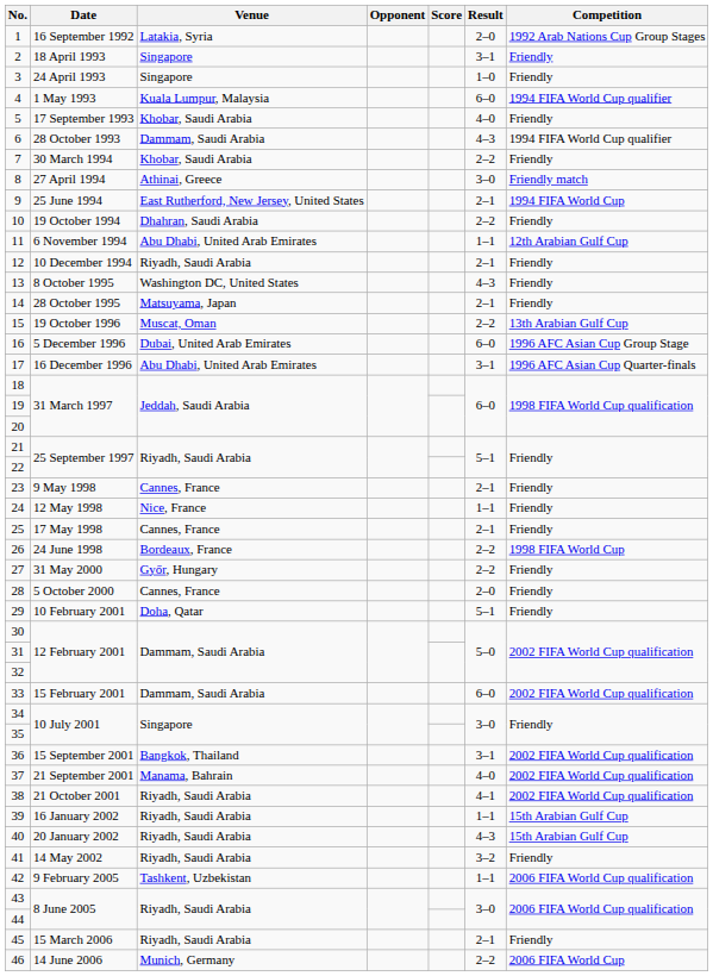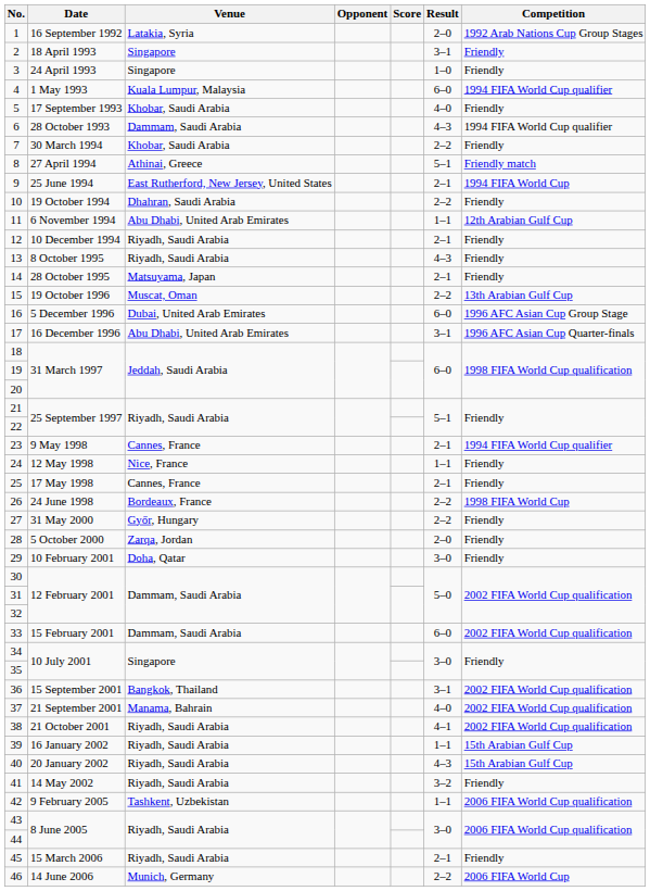 <table class="wikitable sortable">
 <tr>
 <th scope="col">No.</th>
 <th scope="col">Date</th>
 <th scope="col">Venue</th>
 <th scope="col">Opponent</th>
 <th scope="col">Score</th>
 <th scope="col">Result</th>
 <th scope="col">Competition</th>
 </tr>
 <tr>
 <td style="text-align:center">1</td>
 <td>16 September 1992</td>
 <td><a href='#'>Latakia</a>, Syria</td>
 <td></td>
 <td></td>
 <td style="text-align:center">2–0</td>
 <td><a href='#'>1992 Arab Nations Cup</a> Group Stages</td>
 </tr>
 <tr>
 <td style="text-align:center">2</td>
 <td>18 April 1993</td>
 <td><a href='#'>Singapore</a></td>
 <td></td>
 <td></td>
 <td style="text-align:center">3–1</td>
 <td><a href='#'>Friendly</a></td>
 </tr>
 <tr>
 <td style="text-align:center">3</td>
 <td>24 April 1993</td>
 <td>Singapore</td>
 <td></td>
 <td></td>
 <td style="text-align:center">1–0</td>
 <td>Friendly</td>
 </tr>
 <tr>
 <td style="text-align:center">4</td>
 <td>1 May 1993</td>
 <td><a href='#'>Kuala Lumpur</a>, Malaysia</td>
 <td></td>
 <td></td>
 <td style="text-align:center">6–0</td>
 <td><a href='#'>1994 FIFA World Cup qualifier</a></td>
 </tr>
 <tr>
 <td style="text-align:center">5</td>
 <td>17 September 1993</td>
 <td><a href='#'>Khobar</a>, Saudi Arabia</td>
 <td></td>
 <td></td>
 <td style="text-align:center">4–0</td>
 <td>Friendly</td>
 </tr>
 <tr>
 <td style="text-align:center">6</td>
 <td>28 October 1993</td>
 <td><a href='#'>Dammam</a>, Saudi Arabia</td>
 <td></td>
 <td></td>
 <td style="text-align:center">4–3</td>
 <td>1994 FIFA World Cup qualifier</td>
 </tr>
 <tr>
 <td style="text-align:center">7</td>
 <td>30 March 1994</td>
 <td><a href='#'>Khobar</a>, Saudi Arabia</td>
 <td></td>
 <td></td>
 <td style="text-align:center">2–2</td>
 <td>Friendly</td>
 </tr>
 <tr>
 <td style="text-align:center">8</td>
 <td>27 April 1994</td>
 <td><a href='#'>Athinai</a>, Greece</td>
 <td></td>
 <td></td>
-<td style="text-align:center">3–0</td>
+<td style="text-align:center">5–1</td>
 <td><a href='#'>Friendly match</a></td>
 </tr>
 <tr>
 <td style="text-align:center">9</td>
 <td>25 June 1994</td>
 <td><a href='#'>East Rutherford, New Jersey</a>, United States</td>
 <td></td>
 <td></td>
 <td style="text-align:center">2–1</td>
 <td><a href='#'>1994 FIFA World Cup</a></td>
 </tr>
 <tr>
 <td style="text-align:center">10</td>
 <td>19 October 1994</td>
 <td><a href='#'>Dhahran</a>, Saudi Arabia</td>
 <td></td>
 <td></td>
 <td style="text-align:center">2–2</td>
 <td>Friendly</td>
 </tr>
 <tr>
 <td style="text-align:center">11</td>
 <td>6 November 1994</td>
 <td><a href='#'>Abu Dhabi</a>, United Arab Emirates</td>
 <td></td>
 <td></td>
 <td style="text-align:center">1–1</td>
 <td><a href='#'>12th Arabian Gulf Cup</a></td>
 </tr>
 <tr>
 <td style="text-align:center">12</td>
 <td>10 December 1994</td>
 <td>Riyadh, Saudi Arabia</td>
 <td></td>
 <td></td>
 <td style="text-align:center">2–1</td>
 <td>Friendly</td>
 </tr>
 <tr>
 <td style="text-align:center">13</td>
 <td>8 October 1995</td>
-<td>Washington DC, United States</td>
+<td>Riyadh, Saudi Arabia</td>
 <td></td>
 <td></td>
 <td style="text-align:center">4–3</td>
 <td>Friendly</td>
 </tr>
 <tr>
 <td style="text-align:center">14</td>
 <td>28 October 1995</td>
 <td><a href='#'>Matsuyama</a>, Japan</td>
 <td></td>
 <td></td>
 <td style="text-align:center">2–1</td>
 <td>Friendly</td>
 </tr>
 <tr>
 <td style="text-align:center">15</td>
 <td>19 October 1996</td>
 <td><a href='#'>Muscat, Oman</a></td>
 <td></td>
 <td></td>
 <td style="text-align:center">2–2</td>
 <td><a href='#'>13th Arabian Gulf Cup</a></td>
 </tr>
 <tr>
 <td style="text-align:center">16</td>
 <td>5 December 1996</td>
 <td><a href='#'>Dubai</a>, United Arab Emirates</td>
 <td></td>
 <td></td>
 <td style="text-align:center">6–0</td>
 <td><a href='#'>1996 AFC Asian Cup</a> Group Stage</td>
 </tr>
 <tr>
 <td style="text-align:center">17</td>
 <td>16 December 1996</td>
 <td><a href='#'>Abu Dhabi</a>, United Arab Emirates</td>
 <td></td>
 <td></td>
 <td style="text-align:center">3–1</td>
 <td><a href='#'>1996 AFC Asian Cup</a> Quarter-finals</td>
 </tr>
 <tr>
 <td style="text-align:center">18</td>
 <td rowspan="3">31 March 1997</td>
 <td rowspan="3"><a href='#'>Jeddah</a>, Saudi Arabia</td>
 <td rowspan="3"></td>
 <td></td>
 <td rowspan="3" style="text-align:center">6–0</td>
 <td rowspan="3"><a href='#'>1998 FIFA World Cup qualification</a></td>
 </tr>
 <tr>
 <td style="text-align:center">19</td>
 </tr>
 <tr>
 <td style="text-align:center">20</td>
 </tr>
 <tr>
 <td style="text-align:center">21</td>
 <td rowspan="2">25 September 1997</td>
 <td rowspan="2">Riyadh, Saudi Arabia</td>
 <td rowspan="2"></td>
 <td></td>
 <td rowspan="2" style="text-align:center">5–1</td>
 <td rowspan="2">Friendly</td>
 </tr>
 <tr>
 <td style="text-align:center">22</td>
 </tr>
 <tr>
 <td style="text-align:center">23</td>
 <td>9 May 1998</td>
 <td><a href='#'>Cannes</a>, France</td>
 <td></td>
 <td></td>
 <td style="text-align:center">2–1</td>
-<td>Friendly</td>
+<td><a href='#'>1994 FIFA World Cup qualifier</a></td>
 </tr>
 <tr>
 <td style="text-align:center">24</td>
 <td>12 May 1998</td>
 <td><a href='#'>Nice</a>, France</td>
 <td></td>
 <td></td>
 <td style="text-align:center">1–1</td>
 <td>Friendly</td>
 </tr>
 <tr>
 <td style="text-align:center">25</td>
 <td>17 May 1998</td>
 <td>Cannes, France</td>
 <td></td>
 <td></td>
 <td style="text-align:center">2–1</td>
 <td>Friendly</td>
 </tr>
 <tr>
 <td style="text-align:center">26</td>
 <td>24 June 1998</td>
 <td><a href='#'>Bordeaux</a>, France</td>
 <td></td>
 <td></td>
 <td style="text-align:center">2–2</td>
 <td><a href='#'>1998 FIFA World Cup</a></td>
 </tr>
 <tr>
 <td style="text-align:center">27</td>
 <td>31 May 2000</td>
 <td><a href='#'>Győr</a>, Hungary</td>
 <td></td>
 <td></td>
 <td style="text-align:center">2–2</td>
 <td>Friendly</td>
 </tr>
 <tr>
 <td style="text-align:center">28</td>
 <td>5 October 2000</td>
-<td>Cannes, France</td>
+<td><a href='#'>Zarqa</a>, Jordan</td>
 <td></td>
 <td></td>
 <td style="text-align:center">2–0</td>
 <td>Friendly</td>
 </tr>
 <tr>
 <td style="text-align:center">29</td>
 <td>10 February 2001</td>
 <td><a href='#'>Doha</a>, Qatar</td>
 <td></td>
 <td></td>
-<td style="text-align:center">5–1</td>
+<td style="text-align:center">3–0</td>
 <td>Friendly</td>
 </tr>
 <tr>
 <td style="text-align:center">30</td>
 <td rowspan="3">12 February 2001</td>
 <td rowspan="3">Dammam, Saudi Arabia</td>
 <td rowspan="3"></td>
 <td></td>
 <td rowspan="3" style="text-align:center">5–0</td>
 <td rowspan="3"><a href='#'>2002 FIFA World Cup qualification</a></td>
 </tr>
 <tr>
 <td style="text-align:center">31</td>
 </tr>
 <tr>
 <td style="text-align:center">32</td>
 </tr>
 <tr>
 <td style="text-align:center">33</td>
 <td>15 February 2001</td>
 <td>Dammam, Saudi Arabia</td>
 <td></td>
 <td></td>
 <td style="text-align:center">6–0</td>
 <td><a href='#'>2002 FIFA World Cup qualification</a></td>
 </tr>
 <tr>
 <td style="text-align:center">34</td>
 <td rowspan="2">10 July 2001</td>
 <td rowspan="2">Singapore</td>
 <td rowspan="2"></td>
 <td></td>
 <td rowspan="2" style="text-align:center">3–0</td>
 <td rowspan="2">Friendly</td>
 </tr>
 <tr>
 <td style="text-align:center">35</td>
 </tr>
 <tr>
 <td style="text-align:center">36</td>
 <td>15 September 2001</td>
 <td><a href='#'>Bangkok</a>, Thailand</td>
 <td></td>
 <td></td>
 <td style="text-align:center">3–1</td>
 <td><a href='#'>2002 FIFA World Cup qualification</a></td>
 </tr>
 <tr>
 <td style="text-align:center">37</td>
 <td>21 September 2001</td>
 <td><a href='#'>Manama</a>, Bahrain</td>
 <td></td>
 <td></td>
 <td style="text-align:center">4–0</td>
 <td><a href='#'>2002 FIFA World Cup qualification</a></td>
 </tr>
 <tr>
 <td style="text-align:center">38</td>
 <td>21 October 2001</td>
 <td>Riyadh, Saudi Arabia</td>
 <td></td>
 <td></td>
 <td style="text-align:center">4–1</td>
 <td><a href='#'>2002 FIFA World Cup qualification</a></td>
 </tr>
 <tr>
 <td style="text-align:center">39</td>
 <td>16 January 2002</td>
 <td>Riyadh, Saudi Arabia</td>
 <td></td>
 <td></td>
 <td style="text-align:center">1–1</td>
 <td><a href='#'>15th Arabian Gulf Cup</a></td>
 </tr>
 <tr>
 <td style="text-align:center">40</td>
 <td>20 January 2002</td>
 <td>Riyadh, Saudi Arabia</td>
 <td></td>
 <td></td>
 <td style="text-align:center">4–3</td>
 <td><a href='#'>15th Arabian Gulf Cup</a></td>
 </tr>
 <tr>
 <td style="text-align:center">41</td>
 <td>14 May 2002</td>
 <td>Riyadh, Saudi Arabia</td>
 <td></td>
 <td></td>
 <td style="text-align:center">3–2</td>
 <td>Friendly</td>
 </tr>
 <tr>
 <td style="text-align:center">42</td>
 <td>9 February 2005</td>
 <td><a href='#'>Tashkent</a>, Uzbekistan</td>
 <td></td>
 <td></td>
 <td style="text-align:center">1–1</td>
 <td><a href='#'>2006 FIFA World Cup qualification</a></td>
 </tr>
 <tr>
 <td style="text-align:center">43</td>
 <td rowspan="2">8 June 2005</td>
 <td rowspan="2">Riyadh, Saudi Arabia</td>
 <td rowspan="2"></td>
 <td></td>
 <td rowspan="2" style="text-align:center">3–0</td>
 <td rowspan="2"><a href='#'>2006 FIFA World Cup qualification</a></td>
 </tr>
 <tr>
 <td style="text-align:center">44</td>
 </tr>
 <tr>
 <td style="text-align:center">45</td>
 <td>15 March 2006</td>
 <td>Riyadh, Saudi Arabia</td>
 <td></td>
 <td></td>
 <td style="text-align:center">2–1</td>
 <td>Friendly</td>
 </tr>
 <tr>
 <td style="text-align:center">46</td>
 <td>14 June 2006</td>
 <td><a href='#'>Munich</a>, Germany</td>
 <td></td>
 <td></td>
 <td style="text-align:center">2–2</td>
 <td><a href='#'>2006 FIFA World Cup</a></td>
 </tr>
 </table>
